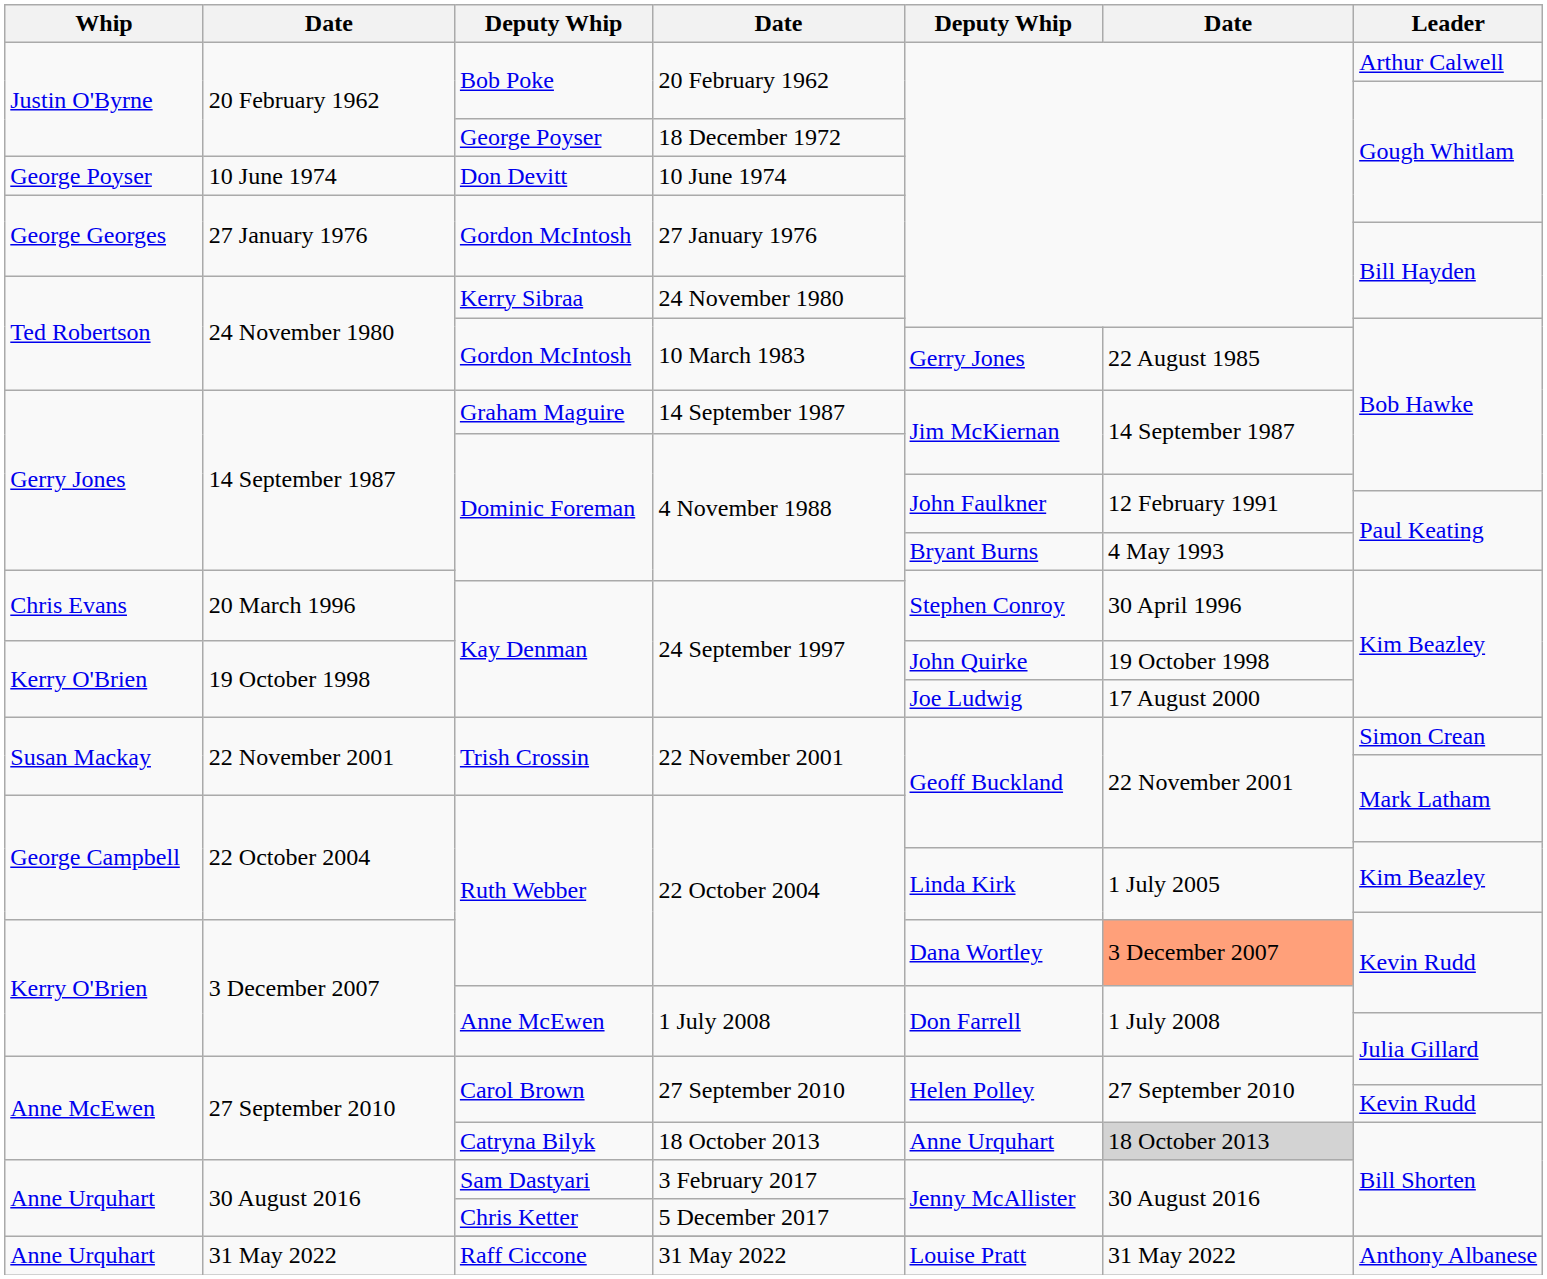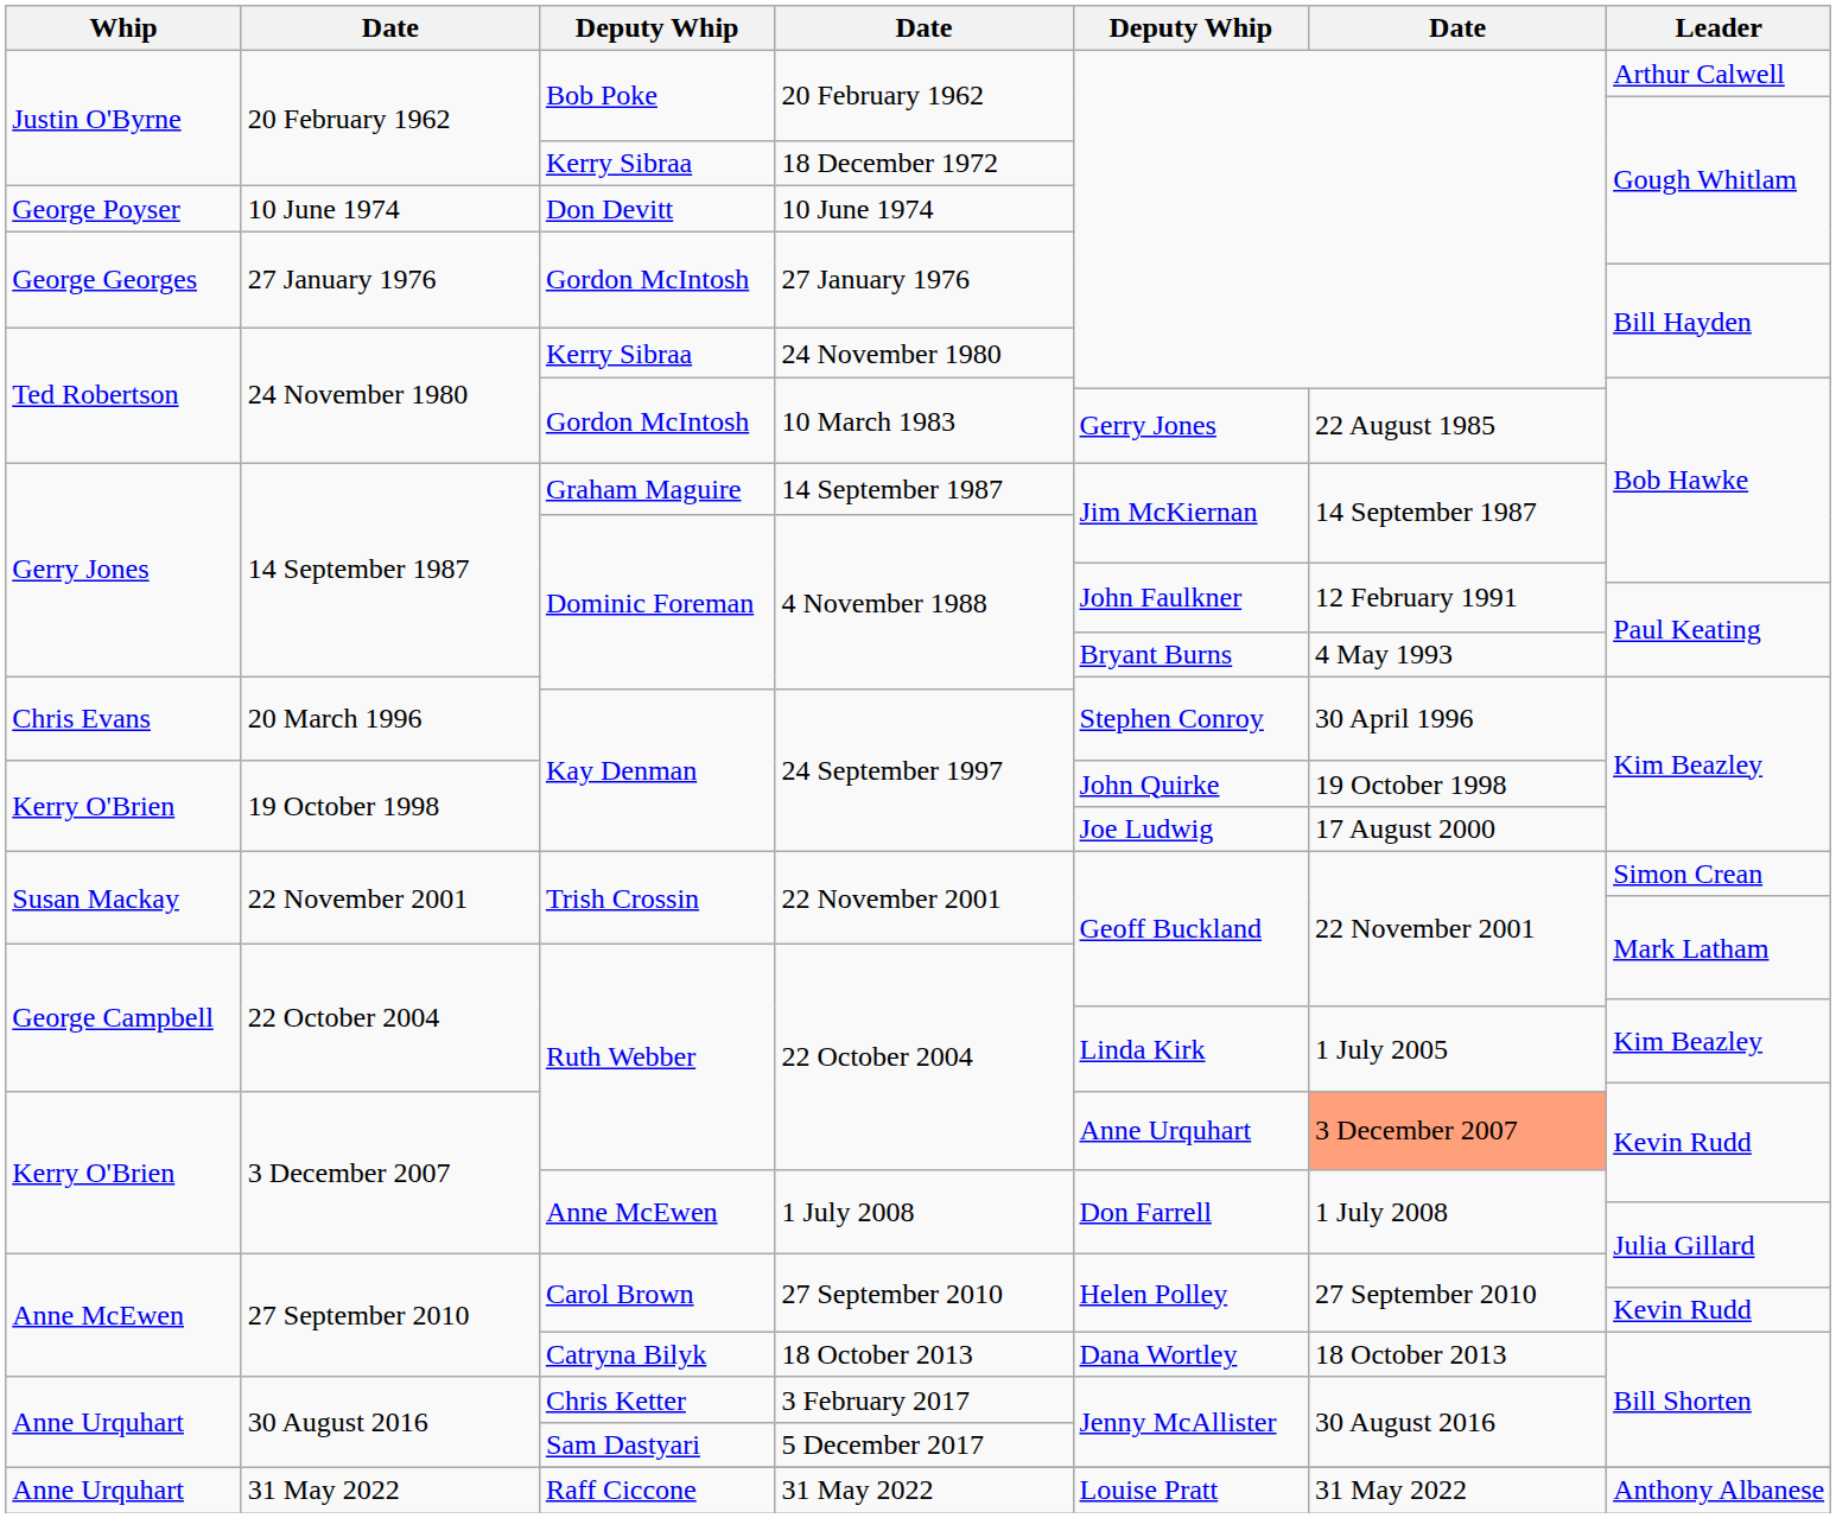 <table class=wikitable>
 <tr>
 <th width=125px>Whip</th>
 <th width=160px>Date</th>
 <th width=125px>Deputy Whip</th>
 <th width=160px>Date</th>
 <th width=125px>Deputy Whip</th>
 <th width=160px>Date</th>
 <th>Leader</th>
 </tr>
 <tr>
 <td rowspan=3 height=60px><a href='#'>Justin O'Byrne</a></td>
 <td rowspan=3>20 February 1962</td>
 <td rowspan=2 height=40px><a href='#'>Bob Poke</a></td>
 <td rowspan=2>20 February 1962</td>
 <td colspan=2 rowspan=8 height=180px></td>
 <td><a href='#'>Arthur Calwell</a></td>
 </tr>
 <tr>
 <td rowspan=4 height=80px><a href='#'>Gough Whitlam</a></td>
 </tr>
 <tr>
-<td><a href='#'>George Poyser</a></td>
+<td><a href='#'>Kerry Sibraa</a></td>
 <td>18 December 1972</td>
 </tr>
 <tr>
 <td><a href='#'>George Poyser</a></td>
 <td>10 June 1974</td>
 <td><a href='#'>Don Devitt</a></td>
 <td>10 June 1974</td>
 </tr>
 <tr>
 <td rowspan=2 height=40px><a href='#'>George Georges</a></td>
 <td rowspan=2>27 January 1976</td>
 <td rowspan=2><a href='#'>Gordon McIntosh</a></td>
 <td rowspan=2>27 January 1976</td>
 </tr>
 <tr>
 <td rowspan=2><a href='#'>Bill Hayden</a></td>
 </tr>
 <tr>
 <td rowspan=3><a href='#'>Ted Robertson</a></td>
 <td rowspan=3>24 November 1980</td>
 <td><a href='#'>Kerry Sibraa</a></td>
 <td>24 November 1980</td>
 </tr>
 <tr>
 <td rowspan=2 height=40px><a href='#'>Gordon McIntosh</a></td>
 <td rowspan=2>10 March 1983</td>
 <td rowspan=5 height=100px><a href='#'>Bob Hawke</a></td>
 </tr>
 <tr>
 <td><a href='#'>Gerry Jones</a></td>
 <td>22 August 1985</td>
 </tr>
 <tr>
 <td rowspan=5><a href='#'>Gerry Jones</a></td>
 <td rowspan=5>14 September 1987</td>
 <td><a href='#'>Graham Maguire</a></td>
 <td>14 September 1987</td>
 <td rowspan=2 height=40px><a href='#'>Jim McKiernan</a></td>
 <td rowspan=2>14 September 1987</td>
 </tr>
 <tr>
 <td rowspan=5 height=90px><a href='#'>Dominic Foreman</a></td>
 <td rowspan=5>4 November 1988</td>
 </tr>
 <tr>
 <td rowspan=2><a href='#'>John Faulkner</a></td>
 <td rowspan=2>12 February 1991</td>
 </tr>
 <tr>
 <td rowspan=2><a href='#'>Paul Keating</a></td>
 </tr>
 <tr>
 <td><a href='#'>Bryant Burns</a></td>
 <td>4 May 1993</td>
 </tr>
 <tr>
 <td rowspan=2 height=40px><a href='#'>Chris Evans</a></td>
 <td rowspan=2>20 March 1996</td>
 <td rowspan=2><a href='#'>Stephen Conroy</a></td>
 <td rowspan=2>30 April 1996</td>
 <td rowspan=4><a href='#'>Kim Beazley</a></td>
 </tr>
 <tr>
 <td rowspan=3><a href='#'>Kay Denman</a></td>
 <td rowspan=3>24 September 1997</td>
 </tr>
 <tr>
 <td rowspan=2><a href='#'>Kerry O'Brien</a></td>
 <td rowspan=2>19 October 1998</td>
 <td><a href='#'>John Quirke</a></td>
 <td>19 October 1998</td>
 </tr>
 <tr>
 <td><a href='#'>Joe Ludwig</a></td>
 <td>17 August 2000</td>
 </tr>
 <tr>
 <td rowspan=2 height=40px><a href='#'>Susan Mackay</a></td>
 <td rowspan=2>22 November 2001</td>
 <td rowspan=2><a href='#'>Trish Crossin</a></td>
 <td rowspan=2>22 November 2001</td>
 <td rowspan=4 height=80px><a href='#'>Geoff Buckland</a></td>
 <td rowspan=4>22 November 2001</td>
 <td><a href='#'>Simon Crean</a></td>
 </tr>
 <tr>
 <td rowspan=2 height=40px><a href='#'>Mark Latham</a></td>
 </tr>
 <tr>
 <td rowspan=4><a href='#'>George Campbell</a></td>
 <td rowspan=4>22 October 2004</td>
 <td rowspan=5><a href='#'>Ruth Webber</a></td>
 <td rowspan=5>22 October 2004</td>
 </tr>
 <tr>
 <td rowspan=2 height=40px><a href='#'>Kim Beazley</a></td>
 </tr>
 <tr>
 <td rowspan=2 height=40px><a href='#'>Linda Kirk</a></td>
 <td rowspan=2>1 July 2005</td>
 </tr>
 <tr>
 <td rowspan=3 height=60><a href='#'>Kevin Rudd</a></td>
 </tr>
 <tr>
 <td rowspan=3><a href='#'>Kerry O'Brien</a></td>
 <td rowspan=3>3 December 2007</td>
-<td><a href='#'>Dana Wortley</a></td>
+<td><a href='#'>Anne Urquhart</a></td>
 <td style="background: lightsalmon;">3 December 2007</td>
 </tr>
 <tr>
 <td rowspan=2 height=40px><a href='#'>Anne McEwen</a></td>
 <td rowspan=2>1 July 2008</td>
 <td rowspan=2><a href='#'>Don Farrell</a></td>
 <td rowspan=2>1 July 2008</td>
 </tr>
 <tr>
 <td rowspan=2 height=40px><a href='#'>Julia Gillard</a></td>
 </tr>
 <tr>
 <td rowspan=3><a href='#'>Anne McEwen</a></td>
 <td rowspan=3>27 September 2010</td>
 <td rowspan=2><a href='#'>Carol Brown</a></td>
 <td rowspan=2>27 September 2010</td>
 <td rowspan=2><a href='#'>Helen Polley</a></td>
 <td rowspan=2>27 September 2010</td>
 </tr>
 <tr>
 <td><a href='#'>Kevin Rudd</a></td>
 </tr>
 <tr>
 <td rowspan=2><a href='#'>Catryna Bilyk</a></td>
 <td rowspan=2>18 October 2013</td>
-<td><a href='#'>Anne Urquhart</a></td>
-<td style="background: lightgrey;">18 October 2013</td>
+<td><a href='#'>Dana Wortley</a></td>
+<td>18 October 2013</td>
 <td rowspan=4><a href='#'>Bill Shorten</a></td>
 </tr>
 <tr>
 <td rowspan=3><a href='#'>Anne Urquhart</a></td>
 <td rowspan=3>30 August 2016</td>
 <td rowspan=3><a href='#'>Jenny McAllister</a></td>
 <td rowspan=3>30 August 2016</td>
 </tr>
 <tr>
-<td><a href='#'>Sam Dastyari</a></td>
+<td><a href='#'>Chris Ketter</a></td>
 <td>3 February 2017</td>
 </tr>
 <tr>
-<td><a href='#'>Chris Ketter</a></td>
+<td><a href='#'>Sam Dastyari</a></td>
 <td>5 December 2017</td>
 </tr>
 <tr>
 <td rowspan=3><a href='#'>Anne Urquhart</a></td>
 <td rowspan=3>31 May 2022</td>
 </tr>
 <tr>
 <td rowspan=3><a href='#'>Raff Ciccone</a></td>
 <td rowspan=3>31 May 2022</td>
 </tr>
 <tr>
 <td rowspan=3><a href='#'>Louise Pratt</a></td>
 <td rowspan=3>31 May 2022</td>
 <td rowspan=4><a href='#'>Anthony Albanese</a></td>
 </tr>
 </table>
